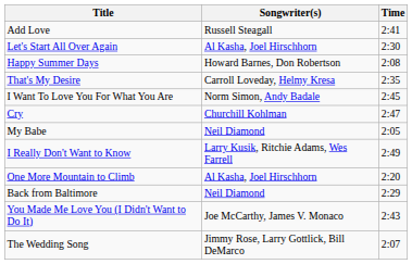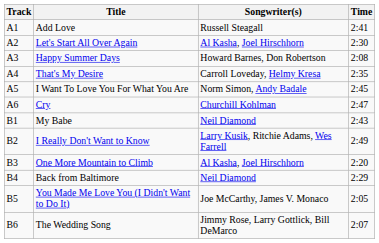 <table class="wikitable">
 <tr>
+<th>Track</th>
 <th>Title</th>
 <th>Songwriter(s)</th>
 <th>Time</th>
 </tr>
 <tr>
+<td>A1</td>
 <td>Add Love</td>
 <td>Russell Steagall</td>
 <td>2:41</td>
 </tr>
 <tr>
+<td>A2</td>
 <td><a href='#'>Let's Start All Over Again</a></td>
 <td><a href='#'>Al Kasha</a>, <a href='#'>Joel Hirschhorn</a></td>
 <td>2:30</td>
 </tr>
 <tr>
+<td>A3</td>
 <td><a href='#'>Happy Summer Days</a></td>
 <td>Howard Barnes, Don Robertson</td>
 <td>2:08</td>
 </tr>
 <tr>
+<td>A4</td>
 <td><a href='#'>That's My Desire</a></td>
 <td>Carroll Loveday, <a href='#'>Helmy Kresa</a></td>
 <td>2:35</td>
 </tr>
 <tr>
+<td>A5</td>
 <td>I Want To Love You For What You Are</td>
 <td>Norm Simon, <a href='#'>Andy Badale</a></td>
 <td>2:45</td>
 </tr>
 <tr>
+<td>A6</td>
 <td><a href='#'>Cry</a></td>
 <td><a href='#'>Churchill Kohlman</a></td>
 <td>2:47</td>
 </tr>
 <tr>
+<td>B1</td>
 <td>My Babe</td>
 <td><a href='#'>Neil Diamond</a></td>
-<td>2:05</td>
+<td>2:43</td>
 </tr>
 <tr>
+<td>B2</td>
 <td><a href='#'>I Really Don't Want to Know</a></td>
 <td><a href='#'>Larry Kusik</a>, Ritchie Adams, <a href='#'>Wes Farrell</a></td>
 <td>2:49</td>
 </tr>
 <tr>
+<td>B3</td>
 <td><a href='#'>One More Mountain to Climb</a></td>
 <td><a href='#'>Al Kasha</a>, <a href='#'>Joel Hirschhorn</a></td>
 <td>2:20</td>
 </tr>
 <tr>
+<td>B4</td>
 <td>Back from Baltimore</td>
 <td><a href='#'>Neil Diamond</a></td>
 <td>2:29</td>
 </tr>
 <tr>
+<td>B5</td>
 <td><a href='#'>You Made Me Love You (I Didn't Want to Do It)</a></td>
 <td>Joe McCarthy, James V. Monaco</td>
-<td>2:43</td>
+<td>2:05</td>
 </tr>
 <tr>
+<td>B6</td>
 <td>The Wedding Song</td>
 <td>Jimmy Rose, Larry Gottlick, Bill DeMarco</td>
 <td>2:07</td>
 </tr>
 </table>
